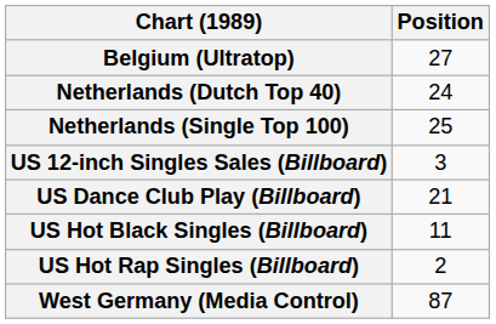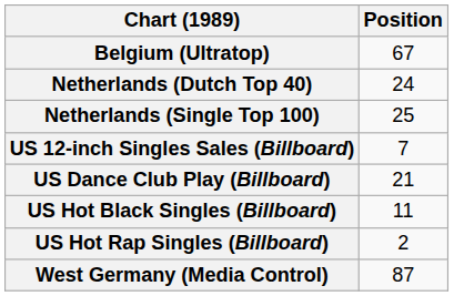 <table class="wikitable plainrowheaders sortable" style="text-align:center;">
 <tr>
 <th scope="col">Chart (1989)</th>
 <th scope="col">Position</th>
 </tr>
 <tr>
 <th scope="row">Belgium (Ultratop)</th>
-<td>27</td>
+<td>67</td>
 </tr>
 <tr>
 <th scope="row">Netherlands (Dutch Top 40)</th>
 <td>24</td>
 </tr>
 <tr>
 <th scope="row">Netherlands (Single Top 100)</th>
 <td>25</td>
 </tr>
 <tr>
 <th scope="row">US 12-inch Singles Sales (<em>Billboard</em>)</th>
-<td>3</td>
+<td>7</td>
 </tr>
 <tr>
 <th scope="row">US Dance Club Play (<em>Billboard</em>)</th>
 <td>21</td>
 </tr>
 <tr>
 <th scope="row">US Hot Black Singles (<em>Billboard</em>)</th>
 <td>11</td>
 </tr>
 <tr>
 <th scope="row">US Hot Rap Singles (<em>Billboard</em>)</th>
 <td>2</td>
 </tr>
 <tr>
 <th scope="row">West Germany (Media Control)</th>
 <td>87</td>
 </tr>
 </table>
